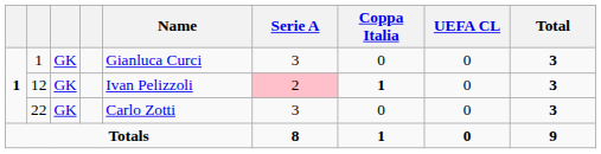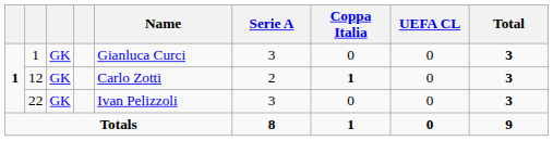 <table class="wikitable" style="text-align:center">
 <tr>
 <th width=15></th>
 <th width=15></th>
 <th width=15></th>
 <th width=15></th>
 <th width=145>Name</th>
 <th width=80><a href='#'>Serie A</a></th>
 <th width=80><a href='#'>Coppa Italia</a></th>
 <th width=80><a href='#'>UEFA CL</a></th>
 <th width=80>Total</th>
 </tr>
 <tr>
 <td rowspan=3><strong>1</strong></td>
 <td>1</td>
 <td><a href='#'>GK</a></td>
 <td></td>
 <td align=left><a href='#'>Gianluca Curci</a></td>
 <td>3</td>
 <td>0</td>
 <td>0</td>
 <td><strong>3</strong></td>
 </tr>
 <tr>
 <td>12</td>
 <td><a href='#'>GK</a></td>
 <td></td>
-<td align=left><a href='#'>Ivan Pelizzoli</a></td>
-<td style="background: pink;">2</td>
+<td align=left><a href='#'>Carlo Zotti</a></td>
+<td>2</td>
 <td><strong>1</strong></td>
 <td>0</td>
 <td><strong>3</strong></td>
 </tr>
 <tr>
 <td>22</td>
 <td><a href='#'>GK</a></td>
 <td></td>
-<td align=left><a href='#'>Carlo Zotti</a></td>
+<td align=left><a href='#'>Ivan Pelizzoli</a></td>
 <td>3</td>
 <td>0</td>
 <td>0</td>
 <td><strong>3</strong></td>
 </tr>
 <tr>
 <td colspan=5><strong>Totals</strong></td>
 <td><strong>8</strong></td>
 <td><strong>1</strong></td>
 <td><strong>0</strong></td>
 <td><strong>9</strong></td>
 </tr>
 </table>
